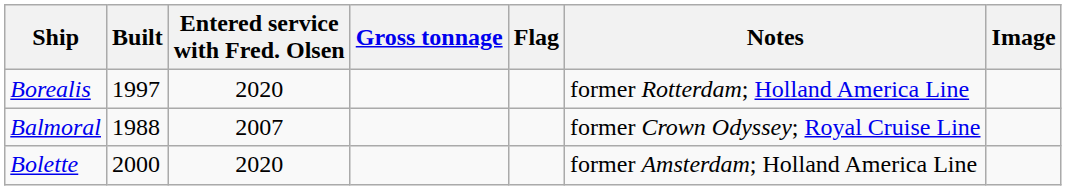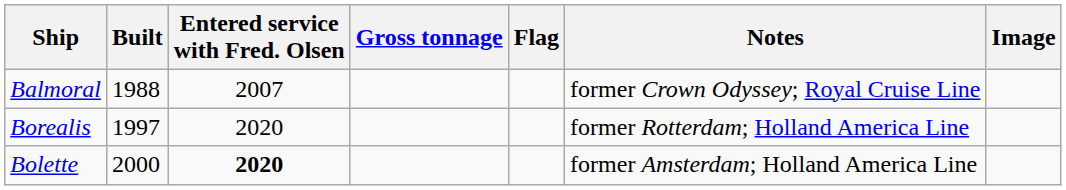 <table class="wikitable sortable">
 <tr>
 <th>Ship</th>
 <th>Built</th>
 <th>Entered service<br>with Fred. Olsen</th>
 <th><a href='#'>Gross tonnage</a></th>
 <th>Flag</th>
 <th>Notes</th>
 <th>Image</th>
 </tr>
 <tr>
+<td><em><a href='#'>Balmoral</a></em></td>
+<td>1988</td>
+<td align="Center">2007</td>
+<td align="Right"></td>
+<td></td>
+<td>former <em>Crown Odyssey</em>; <a href='#'>Royal Cruise Line</a></td>
+<td></td>
+</tr>
+<tr>
 <td><em><a href='#'>Borealis</a></em></td>
 <td>1997</td>
 <td align="Center">2020</td>
 <td align="Right"></td>
 <td></td>
 <td>former <em>Rotterdam</em>; <a href='#'>Holland America Line</a></td>
 <td></td>
 </tr>
 <tr>
-<td><em><a href='#'>Balmoral</a></em></td>
-<td>1988</td>
-<td align="Center">2007</td>
-<td align="Right"></td>
-<td></td>
-<td>former <em>Crown Odyssey</em>; <a href='#'>Royal Cruise Line</a></td>
-<td></td>
-</tr>
-<tr>
 <td><em><a href='#'>Bolette</a></em></td>
 <td>2000</td>
-<td align="Center">2020</td>
+<td align="Center"><strong>2020</strong></td>
 <td align="Right"></td>
 <td></td>
 <td>former <em>Amsterdam</em>; Holland America Line</td>
 <td></td>
 </tr>
 </table>
